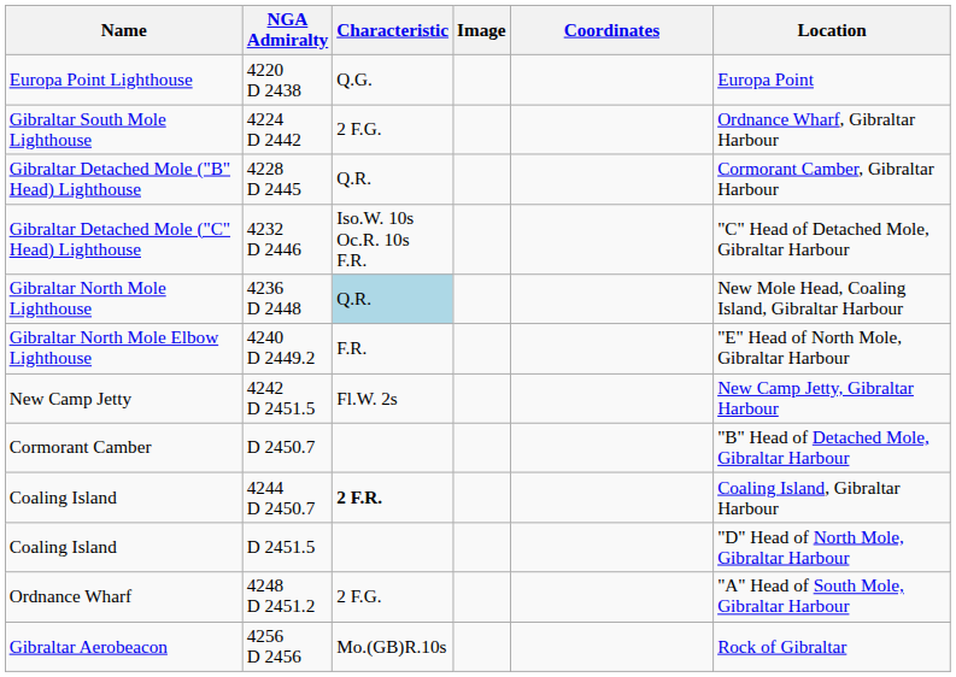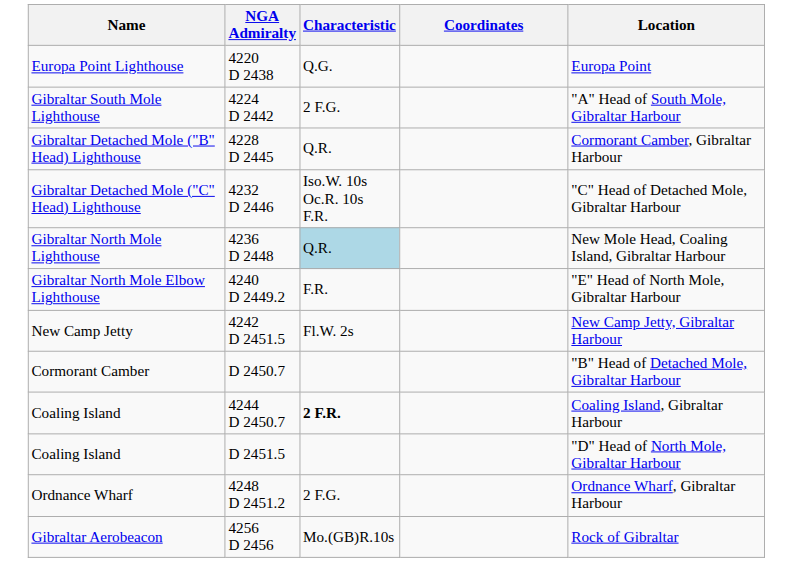 <table class="wikitable sortable" style="margin: 1em auto 1em auto;">
 <tr>
 <th width="200">Name</th>
 <th width="70"><a href='#'>NGA</a><br><a href='#'>Admiralty</a></th>
 <th width="70"><a href='#'>Characteristic</a></th>
-<th>Image</th>
 <th width="170"><a href='#'>Coordinates</a></th>
 <th width="200">Location</th>
 </tr>
 <tr>
 <td><a href='#'>Europa Point Lighthouse</a></td>
 <td>4220<br>D 2438</td>
 <td>Q.G.</td>
 <td></td>
-<td></td>
 <td><a href='#'>Europa Point</a></td>
 </tr>
 <tr>
 <td><a href='#'>Gibraltar South Mole Lighthouse</a></td>
 <td>4224<br>D 2442</td>
 <td>2 F.G.</td>
 <td></td>
-<td></td>
-<td><a href='#'>Ordnance Wharf</a>, Gibraltar Harbour</td>
+<td>"A" Head of <a href='#'>South Mole, Gibraltar Harbour</a></td>
 </tr>
 <tr>
 <td><a href='#'>Gibraltar Detached Mole ("B" Head) Lighthouse</a></td>
 <td>4228<br>D 2445</td>
 <td>Q.R.</td>
-<td></td>
 <td></td>
 <td><a href='#'>Cormorant Camber</a>, Gibraltar Harbour</td>
 </tr>
 <tr>
 <td><a href='#'>Gibraltar Detached Mole ("C" Head) Lighthouse</a></td>
 <td>4232<br>D 2446</td>
 <td>Iso.W. 10s<br>Oc.R. 10s<br>F.R.</td>
 <td></td>
-<td></td>
 <td>"C" Head of Detached Mole, Gibraltar Harbour</td>
 </tr>
 <tr>
 <td><a href='#'>Gibraltar North Mole Lighthouse</a></td>
 <td>4236<br>D 2448</td>
 <td style="background: lightblue;">Q.R.</td>
-<td></td>
 <td></td>
 <td>New Mole Head, Coaling Island, Gibraltar Harbour</td>
 </tr>
 <tr>
 <td><a href='#'>Gibraltar North Mole Elbow Lighthouse</a></td>
 <td>4240<br>D 2449.2</td>
 <td>F.R.</td>
 <td></td>
-<td></td>
 <td>"E" Head of North Mole, Gibraltar Harbour</td>
 </tr>
 <tr>
 <td>New Camp Jetty</td>
 <td>4242<br>D 2451.5</td>
 <td>Fl.W. 2s</td>
 <td></td>
-<td></td>
 <td><a href='#'>New Camp Jetty, Gibraltar Harbour</a></td>
 </tr>
 <tr>
 <td>Cormorant Camber</td>
 <td>D 2450.7</td>
-<td></td>
 <td></td>
 <td></td>
 <td>"B" Head of <a href='#'>Detached Mole, Gibraltar Harbour</a></td>
 </tr>
 <tr>
 <td>Coaling Island</td>
 <td>4244<br>D 2450.7</td>
 <td><strong>2 F.R.</strong></td>
 <td></td>
-<td></td>
 <td><a href='#'>Coaling Island</a>, Gibraltar Harbour</td>
 </tr>
 <tr>
 <td>Coaling Island</td>
 <td>D 2451.5</td>
-<td></td>
 <td></td>
 <td></td>
 <td>"D" Head of <a href='#'>North Mole, Gibraltar Harbour</a></td>
 </tr>
 <tr>
 <td>Ordnance Wharf</td>
 <td>4248<br>D 2451.2</td>
 <td>2 F.G.</td>
 <td></td>
-<td></td>
-<td>"A" Head of <a href='#'>South Mole, Gibraltar Harbour</a></td>
+<td><a href='#'>Ordnance Wharf</a>, Gibraltar Harbour</td>
 </tr>
 <tr>
 <td><a href='#'>Gibraltar Aerobeacon</a></td>
 <td>4256<br>D 2456</td>
 <td>Mo.(GB)R.10s</td>
-<td></td>
 <td> </td>
 <td><a href='#'>Rock of Gibraltar</a></td>
 </tr>
 </table>
